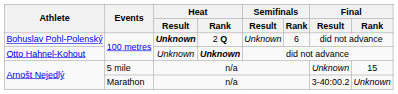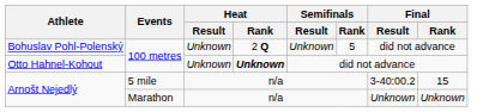 <table class=wikitable style="font-size:90%">
 <tr>
 <th rowspan="2">Athlete</th>
 <th rowspan="2">Events</th>
 <th colspan="2">Heat</th>
 <th colspan="2">Semifinals</th>
 <th colspan="2">Final</th>
 </tr>
 <tr>
 <th>Result</th>
 <th>Rank</th>
 <th>Result</th>
 <th>Rank</th>
 <th>Result</th>
 <th>Rank</th>
 </tr>
 <tr>
 <td><a href='#'>Bohuslav Pohl-Polenský</a></td>
 <td rowspan=2><a href='#'>100 metres</a></td>
-<td align="center"><strong><em>Unknown</em></strong></td>
+<td align="center"><em>Unknown</em></td>
 <td align="center">2 <strong>Q</strong></td>
 <td align="center"><em>Unknown</em></td>
-<td align="center">6</td>
+<td align="center">5</td>
 <td align="center" colspan=2>did not advance</td>
 </tr>
 <tr>
 <td><a href='#'>Otto Hahnel-Kohout</a></td>
 <td align="center"><em>Unknown</em></td>
 <td align="center"><strong><em>Unknown</em></strong></td>
 <td align="center" colspan=4>did not advance</td>
 </tr>
 <tr>
 <td rowspan=2><a href='#'>Arnošt Nejedlý</a></td>
 <td>5 mile</td>
 <td align="center" colspan=4>n/a</td>
-<td align="center"><em>Unknown</em></td>
+<td align="center">3-40:00.2</td>
 <td align="center">15</td>
 </tr>
 <tr>
 <td>Marathon</td>
 <td align="center" colspan=4>n/a</td>
-<td align="center">3-40:00.2</td>
+<td align="center"><em>Unknown</em></td>
 <td align="center"><em>Unknown</em></td>
 </tr>
 </table>
